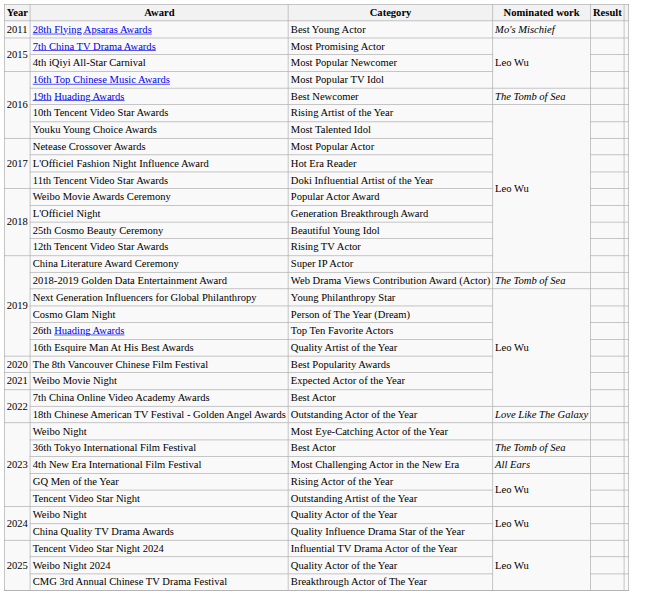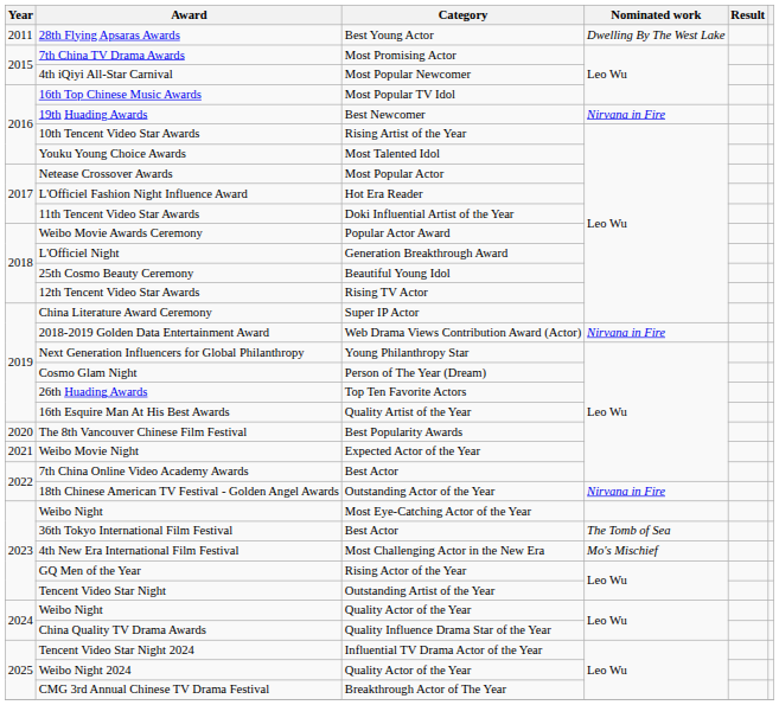 <table class="wikitable">
 <tr>
 <th>Year</th>
 <th>Award</th>
 <th>Category</th>
 <th>Nominated work</th>
 <th>Result</th>
 <th></th>
 </tr>
 <tr>
 <td>2011</td>
 <td><a href='#'>28th Flying Apsaras Awards</a></td>
 <td>Best Young Actor</td>
-<td><em>Mo's Mischief</em></td>
+<td><em>Dwelling By The West Lake</em></td>
 <td></td>
 <td></td>
 </tr>
 <tr>
 <td rowspan=2>2015</td>
 <td><a href='#'>7th China TV Drama Awards</a></td>
 <td>Most Promising Actor</td>
 <td rowspan="3">Leo Wu</td>
 <td></td>
 <td></td>
 </tr>
 <tr>
 <td>4th iQiyi All-Star Carnival</td>
 <td>Most Popular Newcomer</td>
 <td></td>
 <td></td>
 </tr>
 <tr>
 <td rowspan=4>2016</td>
 <td><a href='#'>16th Top Chinese Music Awards</a></td>
 <td>Most Popular TV Idol</td>
 <td></td>
 <td></td>
 </tr>
 <tr>
 <td><a href='#'>19th</a> <a href='#'>Huading Awards</a></td>
 <td>Best Newcomer</td>
-<td><em>The Tomb of Sea</em></td>
+<td rowspan=1><em><a href='#'>Nirvana in Fire</a></em></td>
 <td></td>
 <td></td>
 </tr>
 <tr>
 <td>10th Tencent Video Star Awards</td>
 <td>Rising Artist of the Year</td>
 <td rowspan="10">Leo Wu</td>
 <td></td>
 <td></td>
 </tr>
 <tr>
 <td>Youku Young Choice Awards</td>
 <td>Most Talented Idol</td>
 <td></td>
 <td></td>
 </tr>
 <tr>
 <td rowspan=3>2017</td>
 <td>Netease Crossover Awards</td>
 <td>Most Popular Actor</td>
 <td></td>
 <td></td>
 </tr>
 <tr>
 <td>L'Officiel Fashion Night Influence Award</td>
 <td>Hot Era Reader</td>
 <td></td>
 <td></td>
 </tr>
 <tr>
 <td>11th Tencent Video Star Awards</td>
 <td>Doki Influential Artist of the Year</td>
 <td></td>
 <td></td>
 </tr>
 <tr>
 <td rowspan=4>2018</td>
 <td>Weibo Movie Awards Ceremony</td>
 <td>Popular Actor Award</td>
 <td></td>
 <td></td>
 </tr>
 <tr>
 <td>L'Officiel Night</td>
 <td>Generation Breakthrough Award</td>
 <td></td>
 <td></td>
 </tr>
 <tr>
 <td>25th Cosmo Beauty Ceremony</td>
 <td>Beautiful Young Idol</td>
 <td></td>
 <td></td>
 </tr>
 <tr>
 <td>12th Tencent Video Star Awards</td>
 <td>Rising TV Actor</td>
 <td></td>
 <td></td>
 </tr>
 <tr>
 <td rowspan=6>2019</td>
 <td>China Literature Award Ceremony</td>
 <td>Super IP Actor</td>
 <td></td>
 <td></td>
 </tr>
 <tr>
 <td>2018-2019 Golden Data Entertainment Award</td>
 <td>Web Drama Views Contribution Award (Actor)</td>
-<td><em>The Tomb of Sea</em></td>
+<td rowspan=1><em><a href='#'>Nirvana in Fire</a></em></td>
 <td></td>
 <td></td>
 </tr>
 <tr>
 <td>Next Generation Influencers for Global Philanthropy</td>
 <td>Young Philanthropy Star</td>
 <td rowspan="7">Leo Wu</td>
 <td></td>
 <td></td>
 </tr>
 <tr>
 <td>Cosmo Glam Night</td>
 <td>Person of The Year (Dream)</td>
 <td></td>
 <td></td>
 </tr>
 <tr>
 <td>26th <a href='#'>Huading Awards</a></td>
 <td>Top Ten Favorite Actors</td>
 <td></td>
 <td></td>
 </tr>
 <tr>
 <td>16th Esquire Man At His Best Awards</td>
 <td>Quality Artist of the Year</td>
 <td></td>
 <td></td>
 </tr>
 <tr>
 <td>2020</td>
 <td>The 8th Vancouver Chinese Film Festival</td>
 <td>Best Popularity Awards</td>
 <td></td>
 <td></td>
 </tr>
 <tr>
 <td>2021</td>
 <td>Weibo Movie Night</td>
 <td>Expected Actor of the Year</td>
 <td></td>
 <td></td>
 </tr>
 <tr>
 <td rowspan=2>2022</td>
 <td>7th China Online Video Academy Awards</td>
 <td>Best Actor</td>
 <td></td>
 <td></td>
 </tr>
 <tr>
 <td>18th Chinese American TV Festival - Golden Angel Awards</td>
 <td>Outstanding Actor of the Year</td>
-<td><em>Love Like The Galaxy</em></td>
+<td rowspan=1><em><a href='#'>Nirvana in Fire</a></em></td>
 <td></td>
 <td></td>
 </tr>
 <tr>
 <td rowspan=5>2023</td>
 <td>Weibo Night</td>
 <td>Most Eye-Catching Actor of the Year</td>
 <td Leo Wu></td>
 <td></td>
 <td></td>
 </tr>
 <tr>
 <td>36th Tokyo International Film Festival</td>
 <td>Best Actor</td>
 <td><em>The Tomb of Sea</em></td>
 <td></td>
 <td></td>
 </tr>
 <tr>
 <td>4th New Era International Film Festival</td>
 <td>Most Challenging Actor in the New Era</td>
-<td><em>All Ears</em></td>
+<td><em>Mo's Mischief</em></td>
 <td></td>
 <td></td>
 </tr>
 <tr>
 <td>GQ Men of the Year</td>
 <td>Rising Actor of the Year</td>
 <td rowspan="2">Leo Wu</td>
 <td></td>
 <td></td>
 </tr>
 <tr>
 <td>Tencent Video Star Night</td>
 <td>Outstanding Artist of the Year</td>
 <td></td>
 <td></td>
 </tr>
 <tr>
 <td rowspan=2>2024</td>
 <td>Weibo Night</td>
 <td>Quality Actor of the Year</td>
 <td rowspan="2">Leo Wu</td>
 <td></td>
 <td></td>
 </tr>
 <tr>
 <td>China Quality TV Drama Awards</td>
 <td>Quality Influence Drama Star of the Year</td>
 <td></td>
 <td></td>
 </tr>
 <tr>
 <td rowspan=3>2025</td>
 <td>Tencent Video Star Night 2024</td>
 <td>Influential TV Drama Actor of the Year</td>
 <td rowspan="3">Leo Wu</td>
 <td></td>
 <td></td>
 </tr>
 <tr>
 <td>Weibo Night 2024</td>
 <td>Quality Actor of the Year</td>
 <td></td>
 <td></td>
 </tr>
 <tr>
 <td>CMG 3rd Annual Chinese TV Drama Festival</td>
 <td>Breakthrough Actor of The Year</td>
 <td></td>
 <td></td>
 </tr>
 <tr>
 </tr>
 </table>
